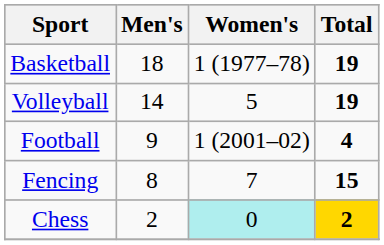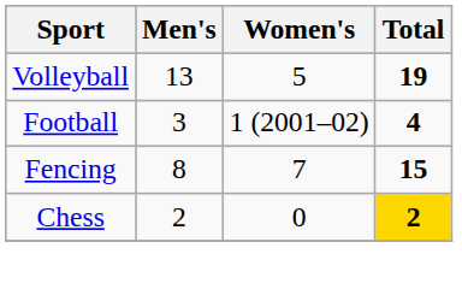 <table class="wikitable" style="text-align: center; font-size:90%; text-align:center">
 <tr bgcolor="#efefef">
 <th>Sport</th>
 <th>Men's</th>
 <th>Women's</th>
 <th>Total</th>
 </tr>
 <tr>
-<td><a href='#'>Basketball</a></td>
-<td align="center">18</td>
-<td align="center">1 (1977–78)</td>
-<td align="center"><strong>19</strong></td>
-</tr>
-<tr>
 <td><a href='#'>Volleyball</a></td>
-<td align="center">14</td>
+<td align="center">13</td>
 <td align="center">5</td>
 <td align="center"><strong>19</strong></td>
 </tr>
 <tr>
 <td><a href='#'>Football</a></td>
-<td align="center">9</td>
+<td align="center">3</td>
 <td align="center">1 (2001–02)</td>
 <td align="center"><strong>4</strong></td>
 </tr>
 <tr>
 <td><a href='#'>Fencing</a></td>
 <td align="center">8</td>
 <td align="center">7</td>
 <td align="center"><strong>15</strong></td>
 </tr>
 <tr>
 <td><a href='#'>Chess</a></td>
 <td align="center">2</td>
-<td align="center" style="background: paleturquoise;">0</td>
+<td align="center">0</td>
 <td align="center" style="background: gold;"><strong>2</strong></td>
 </tr>
 <tr>
 </tr>
 </table>
